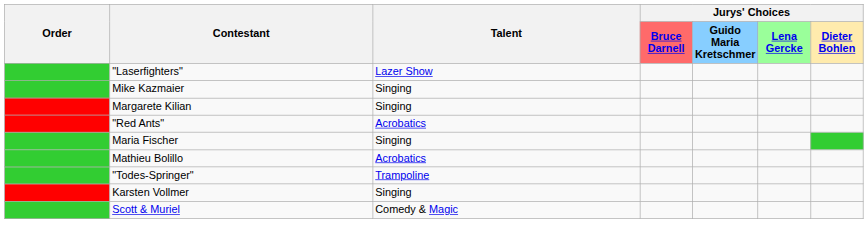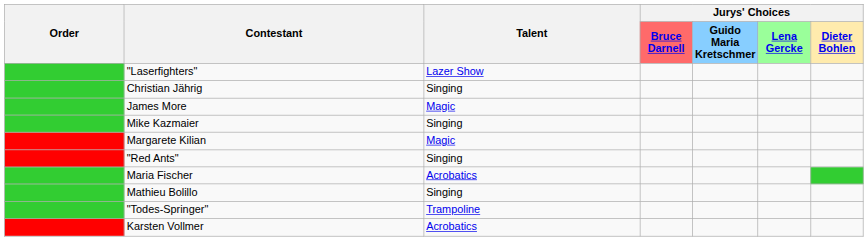 <table class="wikitable" style="width:100%;">
 <tr>
 <th rowspan="2">Order</th>
 <th rowspan="2">Contestant</th>
 <th rowspan="2">Talent</th>
 <th colspan="4">Jurys' Choices</th>
 </tr>
 <tr>
 <th style="background-color:#FF6A6A" width="70"><a href='#'>Bruce Darnell</a></th>
 <th style="background-color:#87CEFF" width="70">Guido Maria Kretschmer</th>
 <th style="background-color:#9AFF9A" width="70"><a href='#'>Lena Gercke</a></th>
 <th style="background-color:#FFEBAD" width="70"><a href='#'>Dieter Bohlen</a></th>
 </tr>
 <tr>
 <td bgcolor=limegreen></td>
 <td>"Laserfighters"</td>
 <td><a href='#'>Lazer Show</a></td>
 <td style=";text-align:center;"></td>
 <td style=";text-align:center;"></td>
 <td style=";text-align:center;"></td>
 <td style=";text-align:center;"></td>
 </tr>
 <tr>
 <td bgcolor=limegreen></td>
+<td>Christian Jährig</td>
+<td>Singing</td>
+<td style=";text-align:center;"></td>
+<td style=";text-align:center;"></td>
+<td style=";text-align:center;"></td>
+<td style=";text-align:center;"></td>
+</tr>
+<tr>
+<td bgcolor=limegreen></td>
+<td>James More</td>
+<td><a href='#'>Magic</a></td>
+<td style=";text-align:center;"></td>
+<td style=";text-align:center;"></td>
+<td style=";text-align:center;"></td>
+<td style=";text-align:center;"></td>
+</tr>
+<tr>
+<td bgcolor=limegreen></td>
 <td>Mike Kazmaier</td>
 <td>Singing</td>
 <td style=";text-align:center;"></td>
 <td style=";text-align:center;"></td>
 <td style=";text-align:center;"></td>
 <td style=";text-align:center;"></td>
 </tr>
 <tr>
 <td bgcolor=red></td>
 <td>Margarete Kilian</td>
-<td>Singing</td>
+<td><a href='#'>Magic</a></td>
 <td style=";text-align:center;"></td>
 <td style=";text-align:center;"></td>
 <td style=";text-align:center;"></td>
 <td style=";text-align:center;"></td>
 </tr>
 <tr>
 <td bgcolor=red></td>
 <td>"Red Ants"</td>
-<td><a href='#'>Acrobatics</a></td>
+<td>Singing</td>
 <td style=";text-align:center;"></td>
 <td style=";text-align:center;"></td>
 <td style=";text-align:center;"></td>
 <td style=";text-align:center;"></td>
 </tr>
 <tr>
 <td bgcolor=limegreen></td>
 <td>Maria Fischer</td>
-<td>Singing</td>
+<td><a href='#'>Acrobatics</a></td>
 <td style=";text-align:center;"></td>
 <td style=";text-align:center;"></td>
 <td style=";text-align:center;"></td>
 <td bgcolor=limegreen></td>
 </tr>
 <tr>
 <td bgcolor=limegreen></td>
 <td>Mathieu Bolillo</td>
-<td><a href='#'>Acrobatics</a></td>
+<td>Singing</td>
 <td style=";text-align:center;"></td>
 <td style=";text-align:center;"></td>
 <td style=";text-align:center;"></td>
 <td style=";text-align:center;"></td>
 </tr>
 <tr>
 <td bgcolor=limegreen></td>
 <td>"Todes-Springer"</td>
 <td><a href='#'>Trampoline</a></td>
 <td style=";text-align:center;"></td>
 <td style=";text-align:center;"></td>
 <td style=";text-align:center;"></td>
 <td style=";text-align:center;"></td>
 </tr>
 <tr>
 <td bgcolor=red></td>
 <td>Karsten Vollmer</td>
-<td>Singing</td>
-<td style=";text-align:center;"></td>
-<td style=";text-align:center;"></td>
-<td style=";text-align:center;"></td>
-<td style=";text-align:center;"></td>
-</tr>
-<tr>
-<td bgcolor=limegreen></td>
-<td><a href='#'>Scott & Muriel</a></td>
-<td>Comedy & <a href='#'>Magic</a></td>
+<td><a href='#'>Acrobatics</a></td>
 <td style=";text-align:center;"></td>
 <td style=";text-align:center;"></td>
 <td style=";text-align:center;"></td>
 <td style=";text-align:center;"></td>
 </tr>
 </table>
